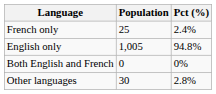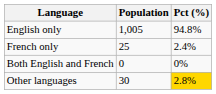 <table class="wikitable">
 <tr>
 <th>Language</th>
 <th>Population</th>
 <th>Pct (%)</th>
 </tr>
 <tr>
+<td>English only</td>
+<td>1,005</td>
+<td>94.8%</td>
+</tr>
+<tr>
 <td>French only</td>
 <td>25</td>
 <td>2.4%</td>
-</tr>
-<tr>
-<td>English only</td>
-<td>1,005</td>
-<td>94.8%</td>
 </tr>
 <tr>
 <td>Both English and French</td>
 <td>0</td>
 <td>0%</td>
 </tr>
 <tr>
 <td>Other languages</td>
 <td>30</td>
-<td>2.8%</td>
+<td style="background: gold;">2.8%</td>
 </tr>
 </table>
